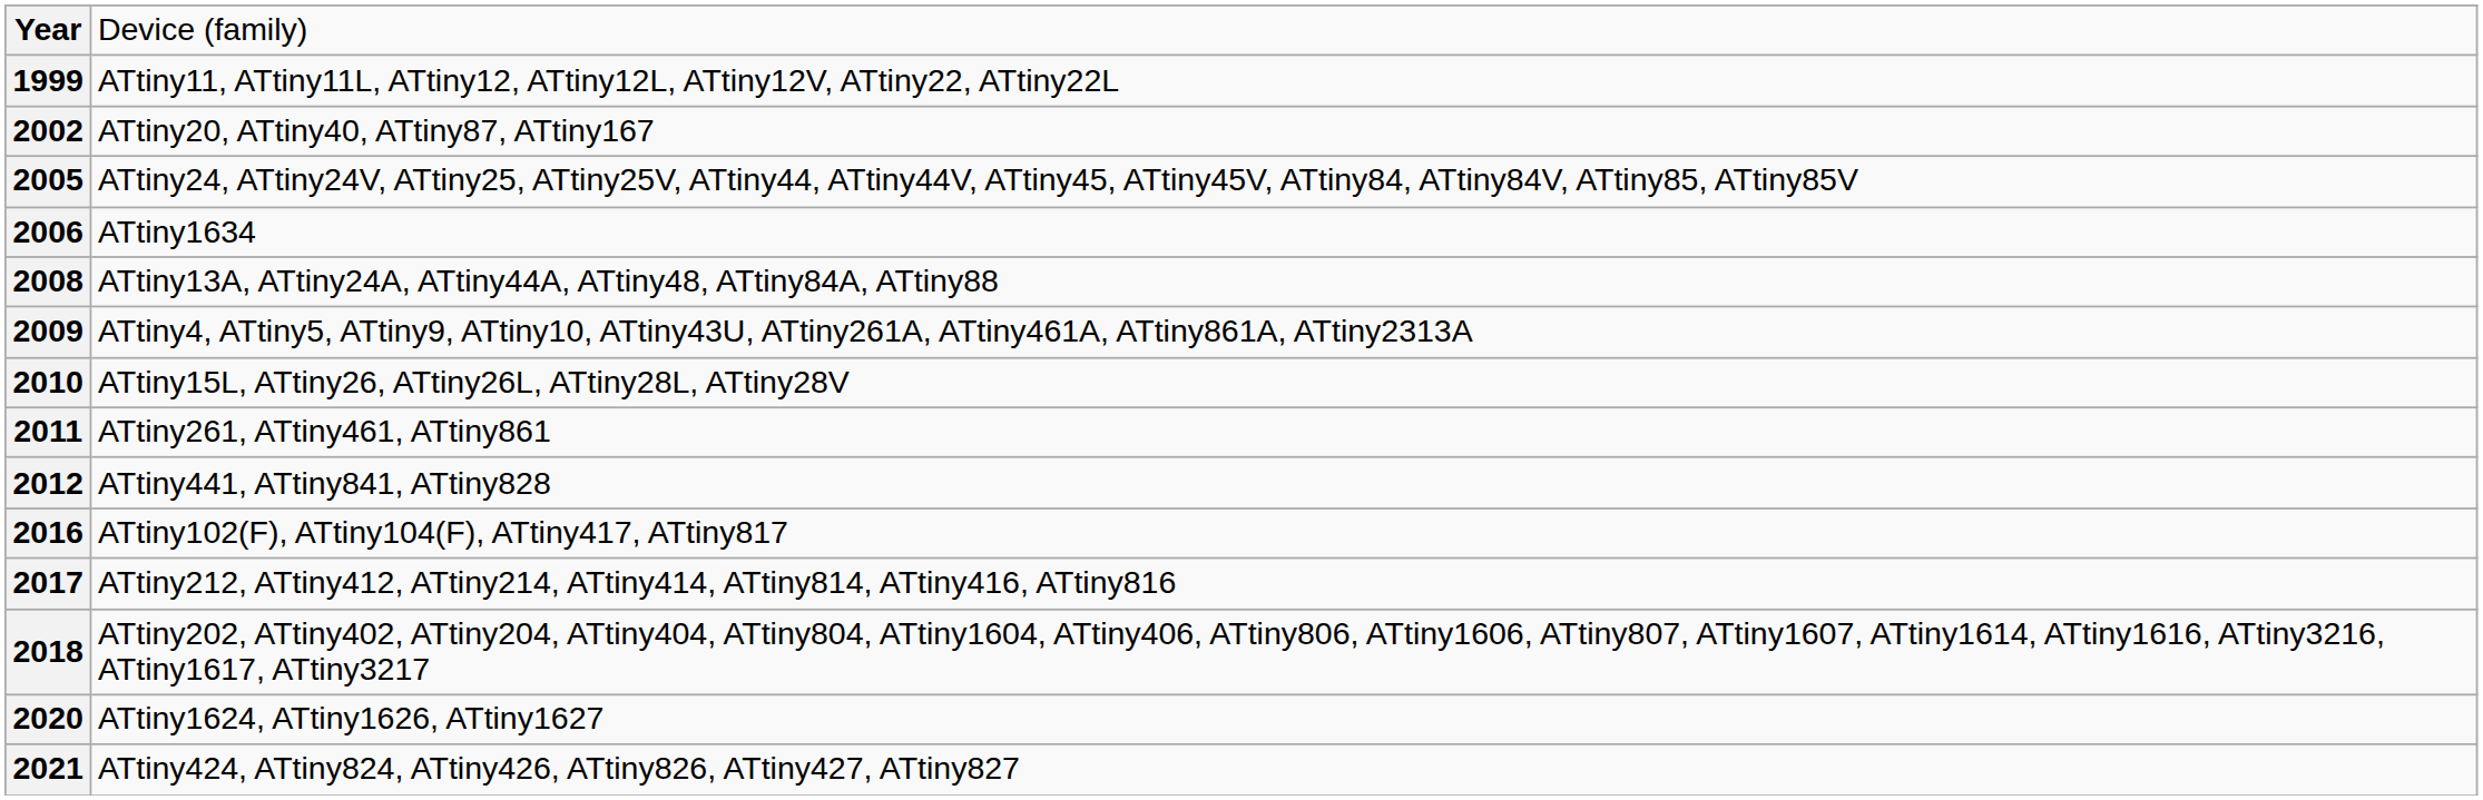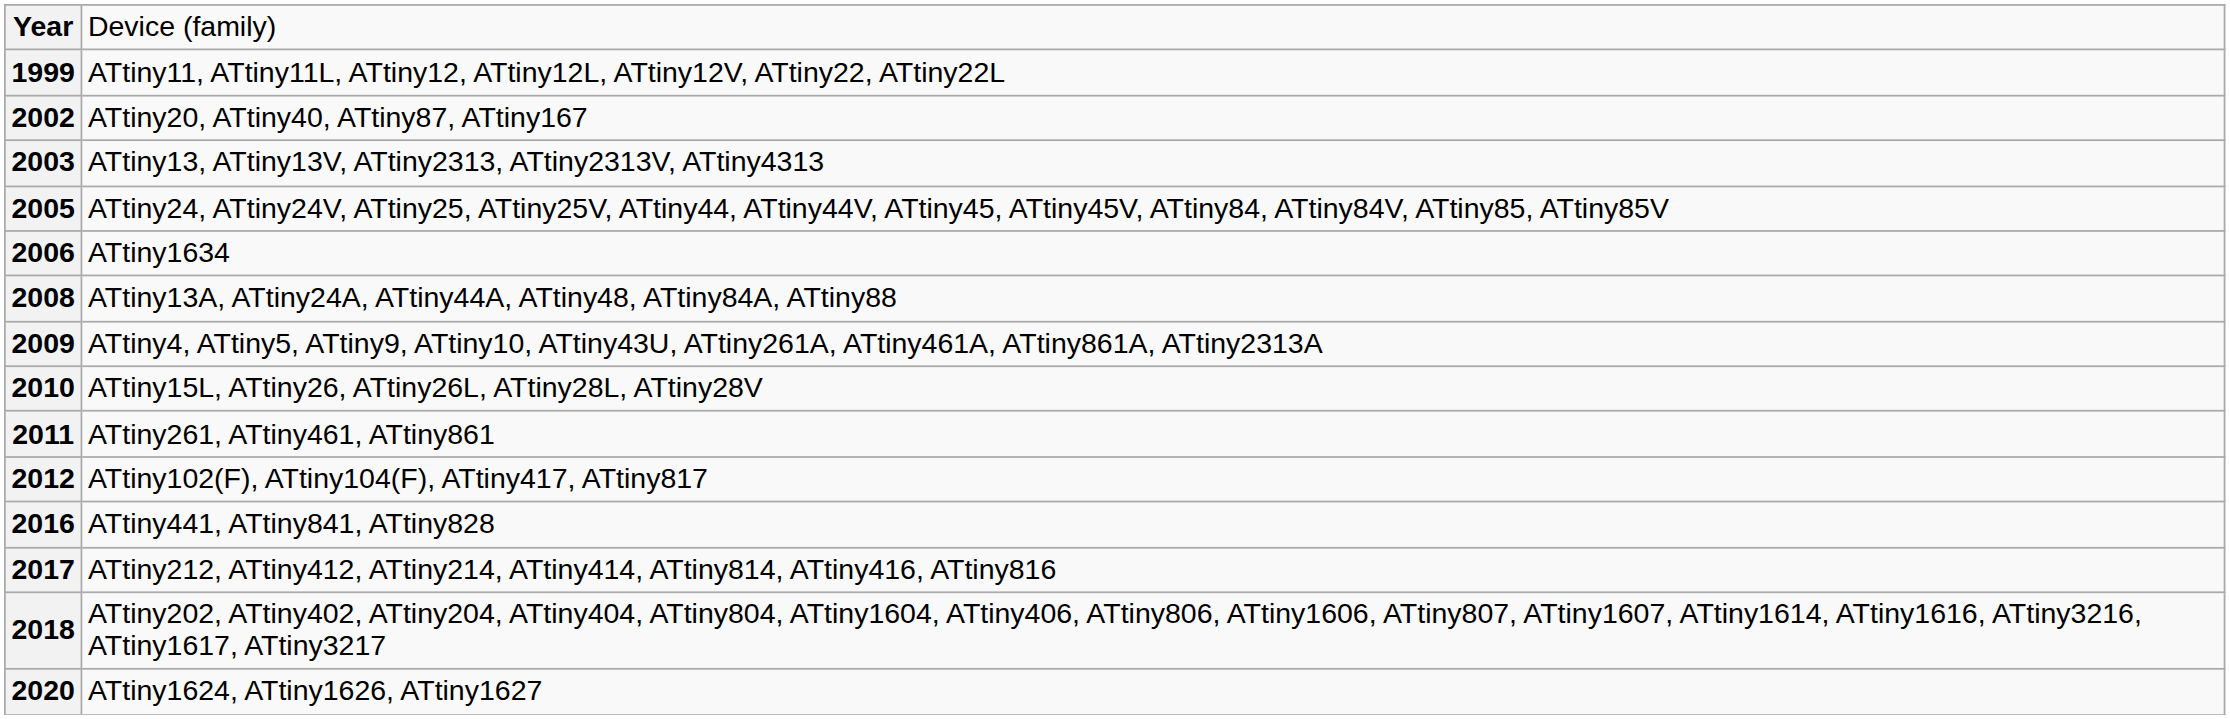 <table class="wikitable" border="1">
 <tr>
 <th>Year</th>
 <td>Device (family)</td>
 </tr>
 <tr>
 <th>1999</th>
 <td>ATtiny11, ATtiny11L, ATtiny12, ATtiny12L, ATtiny12V, ATtiny22, ATtiny22L</td>
 </tr>
 <tr>
 <th>2002</th>
 <td>ATtiny20, ATtiny40, ATtiny87, ATtiny167</td>
+</tr>
+<tr>
+<th>2003</th>
+<td>ATtiny13, ATtiny13V, ATtiny2313, ATtiny2313V, ATtiny4313</td>
 </tr>
 <tr>
 <th>2005</th>
 <td>ATtiny24, ATtiny24V, ATtiny25, ATtiny25V, ATtiny44, ATtiny44V, ATtiny45, ATtiny45V, ATtiny84, ATtiny84V, ATtiny85, ATtiny85V</td>
 </tr>
 <tr>
 <th>2006</th>
 <td>ATtiny1634</td>
 </tr>
 <tr>
 <th>2008</th>
 <td>ATtiny13A, ATtiny24A, ATtiny44A, ATtiny48, ATtiny84A, ATtiny88</td>
 </tr>
 <tr>
 <th>2009</th>
 <td>ATtiny4, ATtiny5, ATtiny9, ATtiny10, ATtiny43U, ATtiny261A, ATtiny461A, ATtiny861A, ATtiny2313A</td>
 </tr>
 <tr>
 <th>2010</th>
 <td>ATtiny15L, ATtiny26, ATtiny26L, ATtiny28L, ATtiny28V</td>
 </tr>
 <tr>
 <th>2011</th>
 <td>ATtiny261, ATtiny461, ATtiny861</td>
 </tr>
 <tr>
 <th>2012</th>
-<td>ATtiny441, ATtiny841, ATtiny828</td>
+<td>ATtiny102(F), ATtiny104(F), ATtiny417, ATtiny817</td>
 </tr>
 <tr>
 <th>2016</th>
-<td>ATtiny102(F), ATtiny104(F), ATtiny417, ATtiny817</td>
+<td>ATtiny441, ATtiny841, ATtiny828</td>
 </tr>
 <tr>
 <th>2017</th>
 <td>ATtiny212, ATtiny412, ATtiny214, ATtiny414, ATtiny814, ATtiny416, ATtiny816</td>
 </tr>
 <tr>
 <th>2018</th>
 <td>ATtiny202, ATtiny402, ATtiny204, ATtiny404, ATtiny804, ATtiny1604, ATtiny406, ATtiny806, ATtiny1606, ATtiny807, ATtiny1607, ATtiny1614, ATtiny1616, ATtiny3216, ATtiny1617, ATtiny3217</td>
 </tr>
 <tr>
 <th>2020</th>
 <td>ATtiny1624, ATtiny1626, ATtiny1627</td>
 </tr>
-<tr>
-<th>2021</th>
-<td>ATtiny424, ATtiny824, ATtiny426, ATtiny826, ATtiny427, ATtiny827</td>
-</tr>
 </table>
